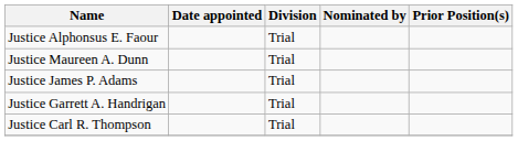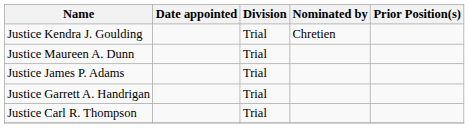 <table class="wikitable sortable">
 <tr>
 <th>Name</th>
 <th>Date appointed</th>
 <th>Division</th>
 <th>Nominated by</th>
 <th>Prior Position(s)</th>
 </tr>
 <tr>
-<td>Justice Alphonsus E. Faour</td>
+<td>Justice Kendra J. Goulding</td>
 <td></td>
 <td>Trial</td>
-<td></td>
+<td>Chretien</td>
 <td></td>
 </tr>
 <tr>
 <td>Justice Maureen A. Dunn</td>
 <td></td>
 <td>Trial</td>
 <td></td>
 </tr>
 <tr>
 <td>Justice James P. Adams</td>
 <td></td>
 <td>Trial</td>
 <td></td>
 <td></td>
 </tr>
 <tr>
 <td>Justice Garrett A. Handrigan</td>
 <td></td>
 <td>Trial</td>
 <td></td>
 <td></td>
 </tr>
 <tr>
 <td>Justice Carl R. Thompson</td>
 <td></td>
 <td>Trial</td>
 <td></td>
 <td></td>
 </tr>
 <tr>
 </tr>
 </table>
